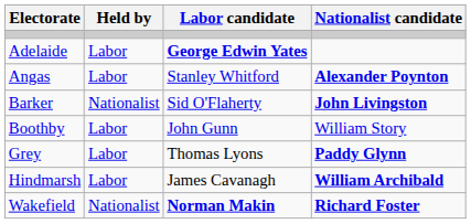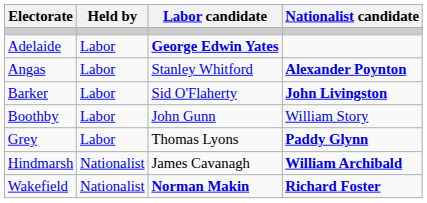 <table class="wikitable">
 <tr>
 <th>Electorate</th>
 <th>Held by</th>
 <th><a href='#'>Labor</a> candidate</th>
 <th><a href='#'>Nationalist</a> candidate</th>
 </tr>
 <tr bgcolor="#cccccc">
 <td></td>
 <td></td>
 <td></td>
 <td></td>
 </tr>
 <tr>
 <td><a href='#'>Adelaide</a></td>
 <td><a href='#'>Labor</a></td>
 <td><strong><a href='#'>George Edwin Yates</a></strong></td>
 <td></td>
 </tr>
 <tr>
 <td><a href='#'>Angas</a></td>
 <td><a href='#'>Labor</a></td>
 <td><a href='#'>Stanley Whitford</a></td>
 <td><strong><a href='#'>Alexander Poynton</a></strong></td>
 </tr>
 <tr>
 <td><a href='#'>Barker</a></td>
-<td><a href='#'>Nationalist</a></td>
+<td><a href='#'>Labor</a></td>
 <td><a href='#'>Sid O'Flaherty</a></td>
 <td><strong><a href='#'>John Livingston</a></strong></td>
 </tr>
 <tr>
 <td><a href='#'>Boothby</a></td>
 <td><a href='#'>Labor</a></td>
 <td><a href='#'>John Gunn</a></td>
 <td><a href='#'>William Story</a></td>
 </tr>
 <tr>
 <td><a href='#'>Grey</a></td>
 <td><a href='#'>Labor</a></td>
 <td>Thomas Lyons</td>
 <td><strong><a href='#'>Paddy Glynn</a></strong></td>
 </tr>
 <tr>
 <td><a href='#'>Hindmarsh</a></td>
-<td><a href='#'>Labor</a></td>
+<td><a href='#'>Nationalist</a></td>
 <td>James Cavanagh</td>
 <td><strong><a href='#'>William Archibald</a></strong></td>
 </tr>
 <tr>
 <td><a href='#'>Wakefield</a></td>
 <td><a href='#'>Nationalist</a></td>
 <td><strong><a href='#'>Norman Makin</a></strong></td>
 <td><strong><a href='#'>Richard Foster</a></strong></td>
 </tr>
 </table>
